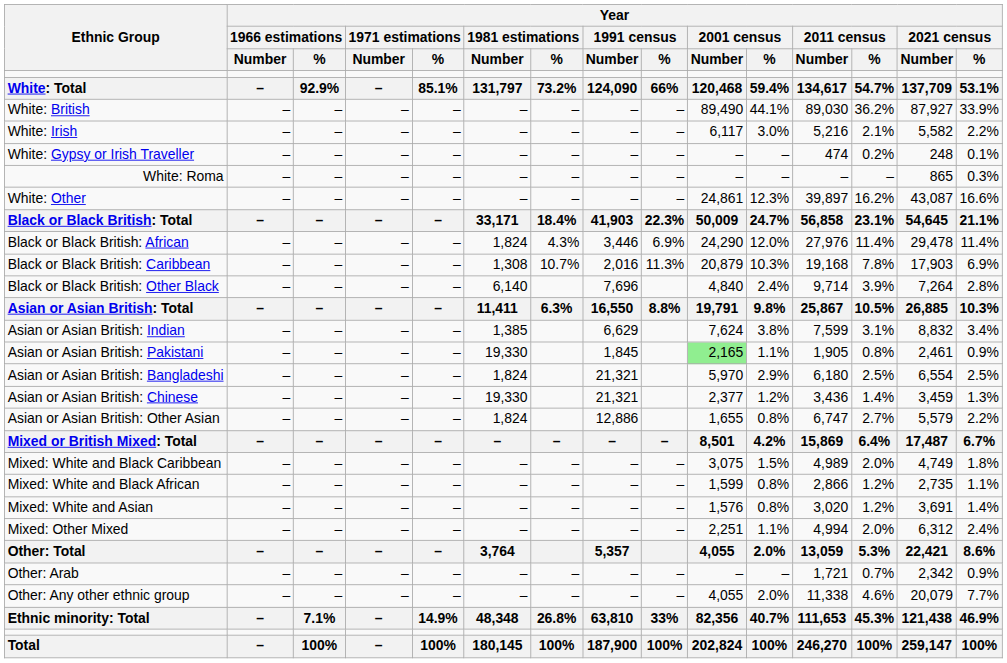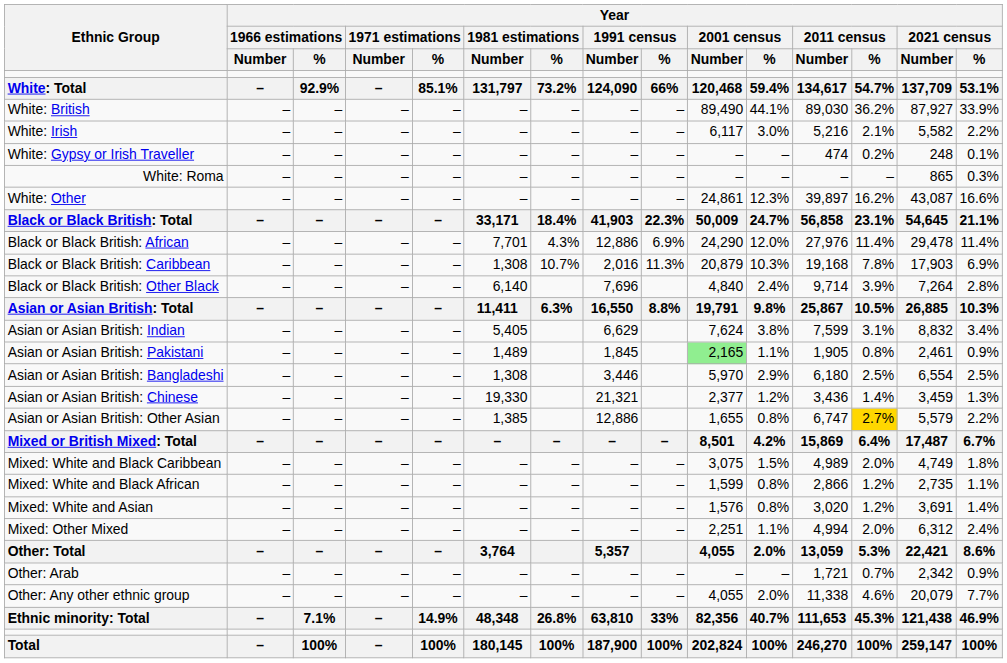 <table class="wikitable sortable" style="text-align:right">
 <tr>
 <th rowspan="3">Ethnic Group</th>
 <th colspan="14">Year</th>
 </tr>
 <tr>
 <th colspan="2">1966 estimations</th>
 <th colspan="2">1971 estimations</th>
 <th colspan="2">1981 estimations</th>
 <th colspan="2">1991 census</th>
 <th colspan="2">2001 census</th>
 <th colspan="2">2011 census</th>
 <th colspan="2">2021 census</th>
 </tr>
 <tr>
 <th>Number</th>
 <th>%</th>
 <th>Number</th>
 <th>%</th>
 <th>Number</th>
 <th>%</th>
 <th>Number</th>
 <th>%</th>
 <th>Number</th>
 <th>%</th>
 <th>Number</th>
 <th>%</th>
 <th>Number</th>
 <th>%</th>
 </tr>
 <tr>
 <td></td>
 <td></td>
 <td></td>
 <td></td>
 <td></td>
 <td></td>
 <td></td>
 <td></td>
 <td></td>
 <td></td>
 <td></td>
 <td></td>
 <td></td>
 <td></td>
 <td></td>
 </tr>
 <tr>
 <th style="text-align:left"><a href='#'>White</a>: Total</th>
 <th>–</th>
 <th>92.9%</th>
 <th>–</th>
 <th>85.1%</th>
 <th>131,797</th>
 <th>73.2%</th>
 <th>124,090</th>
 <th>66%</th>
 <th>120,468</th>
 <th>59.4%</th>
 <th>134,617</th>
 <th>54.7%</th>
 <th>137,709</th>
 <th>53.1%</th>
 </tr>
 <tr>
 <td style="text-align:left">White: <a href='#'>British</a></td>
 <td>–</td>
 <td>–</td>
 <td>–</td>
 <td>–</td>
 <td>–</td>
 <td>–</td>
 <td>–</td>
 <td>–</td>
 <td>89,490</td>
 <td>44.1%</td>
 <td>89,030</td>
 <td>36.2%</td>
 <td>87,927</td>
 <td>33.9%</td>
 </tr>
 <tr>
 <td style="text-align:left">White: <a href='#'>Irish</a></td>
 <td>–</td>
 <td>–</td>
 <td>–</td>
 <td>–</td>
 <td>–</td>
 <td>–</td>
 <td>–</td>
 <td>–</td>
 <td>6,117</td>
 <td>3.0%</td>
 <td>5,216</td>
 <td>2.1%</td>
 <td>5,582</td>
 <td>2.2%</td>
 </tr>
 <tr>
 <td style="text-align:left">White: <a href='#'>Gypsy or Irish Traveller</a></td>
 <td>–</td>
 <td>–</td>
 <td>–</td>
 <td>–</td>
 <td>–</td>
 <td>–</td>
 <td>–</td>
 <td>–</td>
 <td>–</td>
 <td>–</td>
 <td>474</td>
 <td>0.2%</td>
 <td>248</td>
 <td>0.1%</td>
 </tr>
 <tr>
 <td>White: Roma</td>
 <td>–</td>
 <td>–</td>
 <td>–</td>
 <td>–</td>
 <td>–</td>
 <td>–</td>
 <td>–</td>
 <td>–</td>
 <td>–</td>
 <td>–</td>
 <td>–</td>
 <td>–</td>
 <td>865</td>
 <td>0.3%</td>
 </tr>
 <tr>
 <td style="text-align:left">White: <a href='#'>Other</a></td>
 <td>–</td>
 <td>–</td>
 <td>–</td>
 <td>–</td>
 <td>–</td>
 <td>–</td>
 <td>–</td>
 <td>–</td>
 <td>24,861</td>
 <td>12.3%</td>
 <td>39,897</td>
 <td>16.2%</td>
 <td>43,087</td>
 <td>16.6%</td>
 </tr>
 <tr>
 <th style="text-align:left"><a href='#'>Black or Black British</a>: Total</th>
 <th>–</th>
 <th>–</th>
 <th>–</th>
 <th>–</th>
 <th>33,171</th>
 <th>18.4%</th>
 <th>41,903</th>
 <th>22.3%</th>
 <th>50,009</th>
 <th>24.7%</th>
 <th>56,858</th>
 <th>23.1%</th>
 <th>54,645</th>
 <th>21.1%</th>
 </tr>
 <tr>
 <td style="text-align:left">Black or Black British: <a href='#'>African</a></td>
 <td>–</td>
 <td>–</td>
 <td>–</td>
 <td>–</td>
-<td>1,824</td>
+<td>7,701</td>
 <td>4.3%</td>
-<td>3,446</td>
+<td>12,886</td>
 <td>6.9%</td>
 <td>24,290</td>
 <td>12.0%</td>
 <td>27,976</td>
 <td>11.4%</td>
 <td>29,478</td>
 <td>11.4%</td>
 </tr>
 <tr>
 <td style="text-align:left">Black or Black British: <a href='#'>Caribbean</a></td>
 <td>–</td>
 <td>–</td>
 <td>–</td>
 <td>–</td>
 <td>1,308</td>
 <td>10.7%</td>
 <td>2,016</td>
 <td>11.3%</td>
 <td>20,879</td>
 <td>10.3%</td>
 <td>19,168</td>
 <td>7.8%</td>
 <td>17,903</td>
 <td>6.9%</td>
 </tr>
 <tr>
 <td style="text-align:left">Black or Black British: <a href='#'>Other Black</a></td>
 <td>–</td>
 <td>–</td>
 <td>–</td>
 <td>–</td>
 <td>6,140</td>
 <td></td>
 <td>7,696</td>
 <td></td>
 <td>4,840</td>
 <td>2.4%</td>
 <td>9,714</td>
 <td>3.9%</td>
 <td>7,264</td>
 <td>2.8%</td>
 </tr>
 <tr>
 <th style="text-align:left"><a href='#'>Asian or Asian British</a>: Total</th>
 <th>–</th>
 <th>–</th>
 <th>–</th>
 <th>–</th>
 <th>11,411</th>
 <th>6.3%</th>
 <th>16,550</th>
 <th>8.8%</th>
 <th>19,791</th>
 <th>9.8%</th>
 <th>25,867</th>
 <th>10.5%</th>
 <th>26,885</th>
 <th>10.3%</th>
 </tr>
 <tr>
 <td style="text-align:left">Asian or Asian British: <a href='#'>Indian</a></td>
 <td>–</td>
 <td>–</td>
 <td>–</td>
 <td>–</td>
-<td>1,385</td>
+<td>5,405</td>
 <td></td>
 <td>6,629</td>
 <td></td>
 <td>7,624</td>
 <td>3.8%</td>
 <td>7,599</td>
 <td>3.1%</td>
 <td>8,832</td>
 <td>3.4%</td>
 </tr>
 <tr>
 <td style="text-align:left">Asian or Asian British: <a href='#'>Pakistani</a></td>
 <td>–</td>
 <td>–</td>
 <td>–</td>
 <td>–</td>
-<td>19,330</td>
+<td>1,489</td>
 <td></td>
 <td>1,845</td>
 <td></td>
 <td style="background: lightgreen;">2,165</td>
 <td>1.1%</td>
 <td>1,905</td>
 <td>0.8%</td>
 <td>2,461</td>
 <td>0.9%</td>
 </tr>
 <tr>
 <td style="text-align:left">Asian or Asian British: <a href='#'>Bangladeshi</a></td>
 <td>–</td>
 <td>–</td>
 <td>–</td>
 <td>–</td>
-<td>1,824</td>
+<td>1,308</td>
 <td></td>
-<td>21,321</td>
+<td>3,446</td>
 <td></td>
 <td>5,970</td>
 <td>2.9%</td>
 <td>6,180</td>
 <td>2.5%</td>
 <td>6,554</td>
 <td>2.5%</td>
 </tr>
 <tr>
 <td style="text-align:left">Asian or Asian British: <a href='#'>Chinese</a></td>
 <td>–</td>
 <td>–</td>
 <td>–</td>
 <td>–</td>
 <td>19,330</td>
 <td></td>
 <td>21,321</td>
 <td></td>
 <td>2,377</td>
 <td>1.2%</td>
 <td>3,436</td>
 <td>1.4%</td>
 <td>3,459</td>
 <td>1.3%</td>
 </tr>
 <tr>
 <td style="text-align:left">Asian or Asian British: Other Asian</td>
 <td>–</td>
 <td>–</td>
 <td>–</td>
 <td>–</td>
-<td>1,824</td>
+<td>1,385</td>
 <td></td>
 <td>12,886</td>
 <td></td>
 <td>1,655</td>
 <td>0.8%</td>
 <td>6,747</td>
-<td>2.7%</td>
+<td style="background: gold;">2.7%</td>
 <td>5,579</td>
 <td>2.2%</td>
 </tr>
 <tr>
 <th style="text-align:left"><a href='#'>Mixed or British Mixed</a>: Total</th>
 <th>–</th>
 <th>–</th>
 <th>–</th>
 <th>–</th>
 <th>–</th>
 <th>–</th>
 <th>–</th>
 <th>–</th>
 <th>8,501</th>
 <th>4.2%</th>
 <th>15,869</th>
 <th>6.4%</th>
 <th>17,487</th>
 <th>6.7%</th>
 </tr>
 <tr>
 <td style="text-align:left">Mixed: White and Black Caribbean</td>
 <td>–</td>
 <td>–</td>
 <td>–</td>
 <td>–</td>
 <td>–</td>
 <td>–</td>
 <td>–</td>
 <td>–</td>
 <td>3,075</td>
 <td>1.5%</td>
 <td>4,989</td>
 <td>2.0%</td>
 <td>4,749</td>
 <td>1.8%</td>
 </tr>
 <tr>
 <td style="text-align:left">Mixed: White and Black African</td>
 <td>–</td>
 <td>–</td>
 <td>–</td>
 <td>–</td>
 <td>–</td>
 <td>–</td>
 <td>–</td>
 <td>–</td>
 <td>1,599</td>
 <td>0.8%</td>
 <td>2,866</td>
 <td>1.2%</td>
 <td>2,735</td>
 <td>1.1%</td>
 </tr>
 <tr>
 <td style="text-align:left">Mixed: White and Asian</td>
 <td>–</td>
 <td>–</td>
 <td>–</td>
 <td>–</td>
 <td>–</td>
 <td>–</td>
 <td>–</td>
 <td>–</td>
 <td>1,576</td>
 <td>0.8%</td>
 <td>3,020</td>
 <td>1.2%</td>
 <td>3,691</td>
 <td>1.4%</td>
 </tr>
 <tr>
 <td style="text-align:left">Mixed: Other Mixed</td>
 <td>–</td>
 <td>–</td>
 <td>–</td>
 <td>–</td>
 <td>–</td>
 <td>–</td>
 <td>–</td>
 <td>–</td>
 <td>2,251</td>
 <td>1.1%</td>
 <td>4,994</td>
 <td>2.0%</td>
 <td>6,312</td>
 <td>2.4%</td>
 </tr>
 <tr>
 <th style="text-align:left">Other: Total</th>
 <th>–</th>
 <th>–</th>
 <th>–</th>
 <th>–</th>
 <th>3,764</th>
 <th></th>
 <th>5,357</th>
 <th></th>
 <th>4,055</th>
 <th>2.0%</th>
 <th>13,059</th>
 <th>5.3%</th>
 <th>22,421</th>
 <th>8.6%</th>
 </tr>
 <tr>
 <td style="text-align:left">Other: Arab</td>
 <td>–</td>
 <td>–</td>
 <td>–</td>
 <td>–</td>
 <td>–</td>
 <td>–</td>
 <td>–</td>
 <td>–</td>
 <td>–</td>
 <td>–</td>
 <td>1,721</td>
 <td>0.7%</td>
 <td>2,342</td>
 <td>0.9%</td>
 </tr>
 <tr>
 <td style="text-align:left">Other: Any other ethnic group</td>
 <td>–</td>
 <td>–</td>
 <td>–</td>
 <td>–</td>
 <td>–</td>
 <td>–</td>
 <td>–</td>
 <td>–</td>
 <td>4,055</td>
 <td>2.0%</td>
 <td>11,338</td>
 <td>4.6%</td>
 <td>20,079</td>
 <td>7.7%</td>
 </tr>
 <tr>
 <th style="text-align:left">Ethnic minority: Total</th>
 <th>–</th>
 <th>7.1%</th>
 <th>–</th>
 <th>14.9%</th>
 <th>48,348</th>
 <th>26.8%</th>
 <th>63,810</th>
 <th>33%</th>
 <th>82,356</th>
 <th>40.7%</th>
 <th>111,653</th>
 <th>45.3%</th>
 <th>121,438</th>
 <th>46.9%</th>
 </tr>
 <tr>
 <td></td>
 <td></td>
 <td></td>
 <td></td>
 <td></td>
 <td></td>
 <td></td>
 <td></td>
 <td></td>
 <td></td>
 <td></td>
 <td></td>
 <td></td>
 <td></td>
 <td></td>
 </tr>
 <tr>
 <th style="text-align:left">Total</th>
 <th>–</th>
 <th>100%</th>
 <th>–</th>
 <th>100%</th>
 <th>180,145</th>
 <th>100%</th>
 <th>187,900</th>
 <th>100%</th>
 <th>202,824</th>
 <th>100%</th>
 <th>246,270</th>
 <th>100%</th>
 <th>259,147</th>
 <th>100%</th>
 </tr>
 </table>
